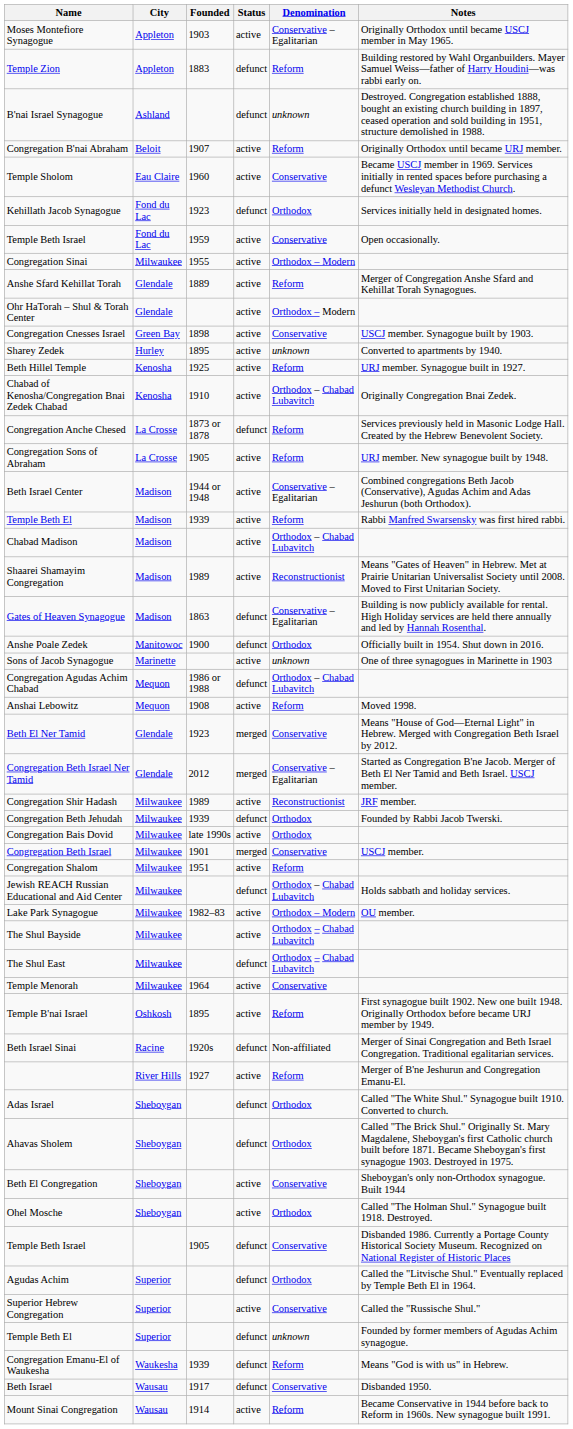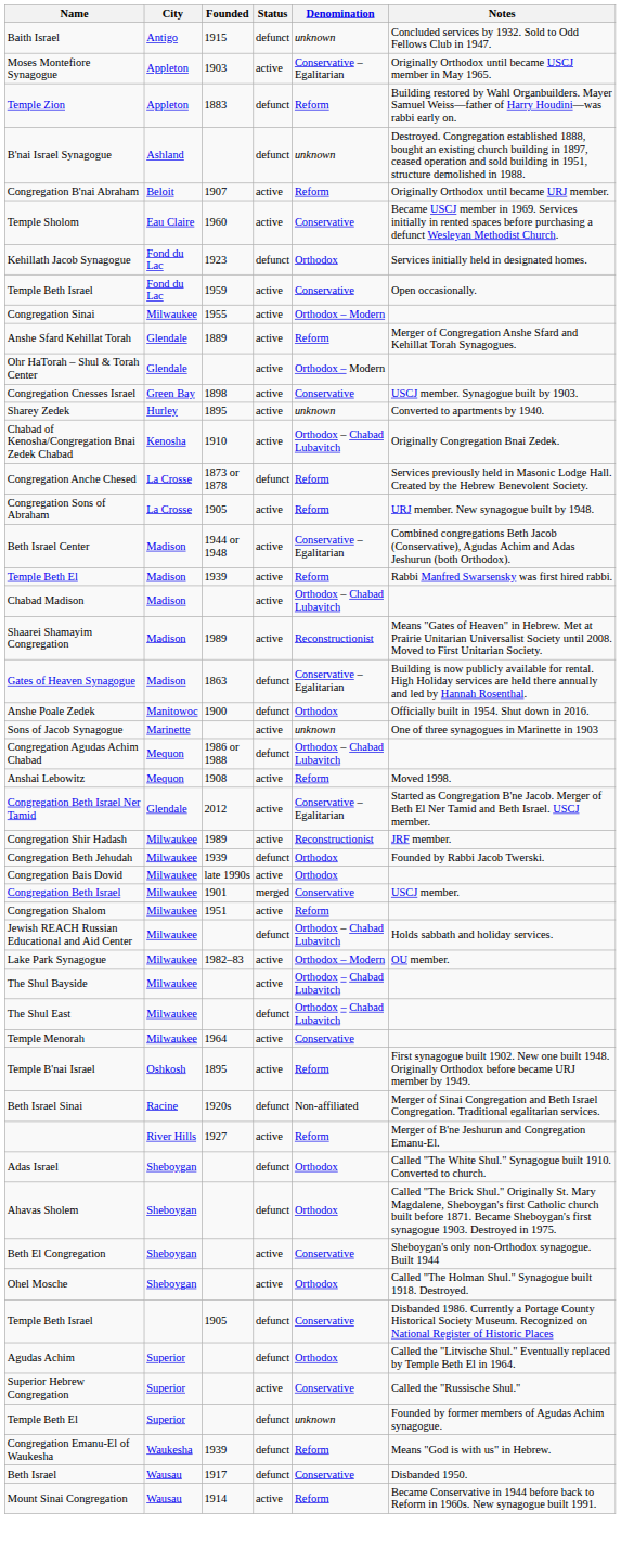 <table class="wikitable sortable">
 <tr>
 <th>Name</th>
 <th>City</th>
 <th>Founded</th>
 <th>Status</th>
 <th><a href='#'>Denomination</a></th>
 <th>Notes</th>
+</tr>
+<tr>
+<td>Baith Israel</td>
+<td><a href='#'>Antigo</a></td>
+<td>1915</td>
+<td>defunct</td>
+<td><em>unknown</em></td>
+<td>Concluded services by 1932. Sold to Odd Fellows Club in 1947.</td>
 </tr>
 <tr>
 <td>Moses Montefiore Synagogue</td>
 <td><a href='#'>Appleton</a></td>
 <td>1903</td>
 <td>active</td>
 <td><a href='#'>Conservative</a> – Egalitarian</td>
 <td>Originally Orthodox until became <a href='#'>USCJ</a> member in May 1965.</td>
 </tr>
 <tr>
 <td><a href='#'>Temple Zion</a></td>
 <td><a href='#'>Appleton</a></td>
 <td>1883</td>
 <td>defunct</td>
 <td><a href='#'>Reform</a></td>
 <td>Building restored by Wahl Organbuilders. Mayer Samuel Weiss—father of <a href='#'>Harry Houdini</a>—was rabbi early on.</td>
 </tr>
 <tr>
 <td>B'nai Israel Synagogue</td>
 <td><a href='#'>Ashland</a></td>
 <td></td>
 <td>defunct</td>
 <td><em>unknown</em></td>
 <td>Destroyed. Congregation established 1888, bought an existing church building in 1897, ceased operation and sold building in 1951, structure demolished in 1988.</td>
 </tr>
 <tr>
 <td>Congregation B'nai Abraham</td>
 <td><a href='#'>Beloit</a></td>
 <td>1907</td>
 <td>active</td>
 <td><a href='#'>Reform</a></td>
 <td>Originally Orthodox until became <a href='#'>URJ</a> member.</td>
 </tr>
 <tr>
 <td>Temple Sholom</td>
 <td><a href='#'>Eau Claire</a></td>
 <td>1960</td>
 <td>active</td>
 <td><a href='#'>Conservative</a></td>
 <td>Became <a href='#'>USCJ</a> member in 1969. Services initially in rented spaces before purchasing a defunct <a href='#'>Wesleyan Methodist Church</a>.</td>
 </tr>
 <tr>
 <td>Kehillath Jacob Synagogue</td>
 <td><a href='#'>Fond du Lac</a></td>
 <td>1923</td>
 <td>defunct</td>
 <td><a href='#'>Orthodox</a></td>
 <td>Services initially held in designated homes.</td>
 </tr>
 <tr>
 <td>Temple Beth Israel</td>
 <td><a href='#'>Fond du Lac</a></td>
 <td>1959</td>
 <td>active</td>
 <td><a href='#'>Conservative</a></td>
 <td>Open occasionally.</td>
 </tr>
 <tr>
 <td>Congregation Sinai</td>
 <td><a href='#'>Milwaukee</a></td>
 <td>1955</td>
 <td>active</td>
 <td><a href='#'>Orthodox – Modern</a></td>
 <td></td>
 </tr>
 <tr>
 <td>Anshe Sfard Kehillat Torah</td>
 <td><a href='#'>Glendale</a></td>
 <td>1889</td>
 <td>active</td>
 <td><a href='#'>Reform</a></td>
 <td>Merger of Congregation Anshe Sfard and Kehillat Torah Synagogues.</td>
 </tr>
 <tr>
 <td>Ohr HaTorah – Shul & Torah Center</td>
 <td><a href='#'>Glendale</a></td>
 <td></td>
 <td>active</td>
 <td><a href='#'>Orthodox –</a> Modern</td>
 <td></td>
 </tr>
 <tr>
 <td>Congregation Cnesses Israel</td>
 <td><a href='#'>Green Bay</a></td>
 <td>1898</td>
 <td>active</td>
 <td><a href='#'>Conservative</a></td>
 <td><a href='#'>USCJ</a> member. Synagogue built by 1903.</td>
 </tr>
 <tr>
 <td>Sharey Zedek</td>
 <td><a href='#'>Hurley</a></td>
 <td>1895</td>
 <td>active</td>
 <td><em>unknown</em></td>
 <td>Converted to apartments by 1940.</td>
 </tr>
 <tr>
-<td>Beth Hillel Temple</td>
-<td><a href='#'>Kenosha</a></td>
-<td>1925</td>
-<td>active</td>
-<td><a href='#'>Reform</a></td>
-<td><a href='#'>URJ</a> member. Synagogue built in 1927.</td>
-</tr>
-<tr>
 <td>Chabad of Kenosha/Congregation Bnai Zedek Chabad</td>
 <td><a href='#'>Kenosha</a></td>
 <td>1910</td>
 <td>active</td>
 <td><a href='#'>Orthodox</a> – <a href='#'>Chabad Lubavitch</a></td>
 <td>Originally Congregation Bnai Zedek.</td>
 </tr>
 <tr>
 <td>Congregation Anche Chesed</td>
 <td><a href='#'>La Crosse</a></td>
 <td>1873 or 1878</td>
 <td>defunct</td>
 <td><a href='#'>Reform</a></td>
 <td>Services previously held in Masonic Lodge Hall. Created by the Hebrew Benevolent Society.</td>
 </tr>
 <tr>
 <td>Congregation Sons of Abraham</td>
 <td><a href='#'>La Crosse</a></td>
 <td>1905</td>
 <td>active</td>
 <td><a href='#'>Reform</a></td>
 <td><a href='#'>URJ</a> member. New synagogue built by 1948.</td>
 </tr>
 <tr>
 <td>Beth Israel Center</td>
 <td><a href='#'>Madison</a></td>
 <td>1944 or 1948</td>
 <td>active</td>
 <td><a href='#'>Conservative</a> –Egalitarian</td>
 <td>Combined congregations Beth Jacob (Conservative), Agudas Achim and Adas Jeshurun (both Orthodox).</td>
 </tr>
 <tr>
 <td><a href='#'>Temple Beth El</a></td>
 <td><a href='#'>Madison</a></td>
 <td>1939</td>
 <td>active</td>
 <td><a href='#'>Reform</a></td>
 <td>Rabbi <a href='#'>Manfred Swarsensky</a> was first hired rabbi.</td>
 </tr>
 <tr>
 <td>Chabad Madison</td>
 <td><a href='#'>Madison</a></td>
 <td></td>
 <td>active</td>
 <td><a href='#'>Orthodox</a> – <a href='#'>Chabad Lubavitch</a></td>
 <td></td>
 </tr>
 <tr>
 <td>Shaarei Shamayim Congregation</td>
 <td><a href='#'>Madison</a></td>
 <td>1989</td>
 <td>active</td>
 <td><a href='#'>Reconstructionist</a></td>
 <td>Means "Gates of Heaven" in Hebrew. Met at Prairie Unitarian Universalist Society until 2008. Moved to First Unitarian Society.</td>
 </tr>
 <tr>
 <td><a href='#'>Gates of Heaven Synagogue</a></td>
 <td><a href='#'>Madison</a></td>
 <td>1863</td>
 <td>defunct</td>
 <td><a href='#'>Conservative</a> – Egalitarian</td>
 <td>Building is now publicly available for rental. High Holiday services are held there annually and led by <a href='#'>Hannah Rosenthal</a>.</td>
 </tr>
 <tr>
 <td>Anshe Poale Zedek</td>
 <td><a href='#'>Manitowoc</a></td>
 <td>1900</td>
 <td>defunct</td>
 <td><a href='#'>Orthodox</a></td>
 <td>Officially built in 1954. Shut down in 2016.</td>
 </tr>
 <tr>
 <td>Sons of Jacob Synagogue</td>
 <td><a href='#'>Marinette</a></td>
 <td></td>
 <td>active</td>
 <td><em>unknown</em></td>
 <td>One of three synagogues in Marinette in 1903</td>
 </tr>
 <tr>
 <td>Congregation Agudas Achim Chabad</td>
 <td><a href='#'>Mequon</a></td>
 <td>1986 or 1988</td>
 <td>defunct</td>
 <td><a href='#'>Orthodox</a> – <a href='#'>Chabad Lubavitch</a></td>
 <td></td>
 </tr>
 <tr>
 <td>Anshai Lebowitz</td>
 <td><a href='#'>Mequon</a></td>
 <td>1908</td>
 <td>active</td>
 <td><a href='#'>Reform</a></td>
 <td>Moved 1998.</td>
 </tr>
 <tr>
-<td><a href='#'>Beth El Ner Tamid</a></td>
-<td><a href='#'>Glendale</a></td>
-<td>1923</td>
-<td>merged</td>
-<td><a href='#'>Conservative</a></td>
-<td>Means "House of God—Eternal Light" in Hebrew. Merged with Congregation Beth Israel by 2012.</td>
-</tr>
-<tr>
 <td><a href='#'>Congregation Beth Israel Ner Tamid</a></td>
 <td><a href='#'>Glendale</a></td>
 <td>2012</td>
-<td>merged</td>
+<td>active</td>
 <td><a href='#'>Conservative</a> – Egalitarian</td>
 <td>Started as Congregation B'ne Jacob. Merger of Beth El Ner Tamid and Beth Israel. <a href='#'>USCJ</a> member.</td>
 </tr>
 <tr>
 <td>Congregation Shir Hadash</td>
 <td><a href='#'>Milwaukee</a></td>
 <td>1989</td>
 <td>active</td>
 <td><a href='#'>Reconstructionist</a></td>
 <td><a href='#'>JRF</a> member.</td>
 </tr>
 <tr>
 <td>Congregation Beth Jehudah</td>
 <td><a href='#'>Milwaukee</a></td>
 <td>1939</td>
 <td>defunct</td>
 <td><a href='#'>Orthodox</a></td>
 <td>Founded by Rabbi Jacob Twerski.</td>
 </tr>
 <tr>
 <td>Congregation Bais Dovid</td>
 <td><a href='#'>Milwaukee</a></td>
 <td>late 1990s</td>
 <td>active</td>
 <td><a href='#'>Orthodox</a></td>
 <td></td>
 </tr>
 <tr>
 <td><a href='#'>Congregation Beth Israel</a></td>
 <td><a href='#'>Milwaukee</a></td>
 <td>1901</td>
 <td>merged</td>
 <td><a href='#'>Conservative</a></td>
 <td><a href='#'>USCJ</a> member.</td>
 </tr>
 <tr>
 <td>Congregation Shalom</td>
 <td><a href='#'>Milwaukee</a></td>
 <td>1951</td>
 <td>active</td>
 <td><a href='#'>Reform</a></td>
 <td></td>
 </tr>
 <tr>
 <td>Jewish REACH Russian Educational and Aid Center</td>
 <td><a href='#'>Milwaukee</a></td>
 <td></td>
 <td>defunct</td>
 <td><a href='#'>Orthodox</a> – <a href='#'>Chabad Lubavitch</a></td>
 <td>Holds sabbath and holiday services.</td>
 </tr>
 <tr>
 <td>Lake Park Synagogue</td>
 <td><a href='#'>Milwaukee</a></td>
 <td>1982–83</td>
 <td>active</td>
 <td><a href='#'>Orthodox – Modern</a></td>
 <td><a href='#'>OU</a> member.</td>
 </tr>
 <tr>
 <td>The Shul Bayside</td>
 <td><a href='#'>Milwaukee</a></td>
 <td></td>
 <td>active</td>
 <td><a href='#'>Orthodox</a> <a href='#'>–</a> <a href='#'>Chabad Lubavitch</a></td>
 <td></td>
 </tr>
 <tr>
 <td>The Shul East</td>
 <td><a href='#'>Milwaukee</a></td>
 <td></td>
 <td>defunct</td>
 <td><a href='#'>Orthodox</a> <a href='#'>–</a> <a href='#'>Chabad Lubavitch</a></td>
 <td></td>
 </tr>
 <tr>
 <td>Temple Menorah</td>
 <td><a href='#'>Milwaukee</a></td>
 <td>1964</td>
 <td>active</td>
 <td><a href='#'>Conservative</a></td>
 <td></td>
 </tr>
 <tr>
 <td>Temple B'nai Israel</td>
 <td><a href='#'>Oshkosh</a></td>
 <td>1895</td>
 <td>active</td>
 <td><a href='#'>Reform</a></td>
 <td>First synagogue built 1902. New one built 1948. Originally Orthodox before became URJ member by 1949.</td>
 </tr>
 <tr>
 <td>Beth Israel Sinai</td>
 <td><a href='#'>Racine</a></td>
 <td>1920s</td>
 <td>defunct</td>
 <td>Non-affiliated</td>
 <td>Merger of Sinai Congregation and Beth Israel Congregation. Traditional egalitarian services.</td>
 </tr>
 <tr>
 <td></td>
 <td><a href='#'>River Hills</a></td>
 <td>1927</td>
 <td>active</td>
 <td><a href='#'>Reform</a></td>
 <td>Merger of B'ne Jeshurun and Congregation Emanu-El.</td>
 </tr>
 <tr>
 <td>Adas Israel</td>
 <td><a href='#'>Sheboygan</a></td>
 <td></td>
 <td>defunct</td>
 <td><a href='#'>Orthodox</a></td>
 <td>Called "The White Shul." Synagogue built 1910. Converted to church.</td>
 </tr>
 <tr>
 <td>Ahavas Sholem</td>
 <td><a href='#'>Sheboygan</a></td>
 <td></td>
 <td>defunct</td>
 <td><a href='#'>Orthodox</a></td>
 <td>Called "The Brick Shul." Originally St. Mary Magdalene, Sheboygan's first Catholic church built before 1871. Became Sheboygan's first synagogue 1903. Destroyed in 1975.</td>
 </tr>
 <tr>
 <td>Beth El Congregation</td>
 <td><a href='#'>Sheboygan</a></td>
 <td></td>
 <td>active</td>
 <td><a href='#'>Conservative</a></td>
 <td>Sheboygan's only non-Orthodox synagogue. Built 1944</td>
 </tr>
 <tr>
 <td>Ohel Mosche</td>
 <td><a href='#'>Sheboygan</a></td>
 <td></td>
 <td>active</td>
 <td><a href='#'>Orthodox</a></td>
 <td>Called "The Holman Shul." Synagogue built 1918. Destroyed.</td>
 </tr>
 <tr>
 <td>Temple Beth Israel</td>
 <td></td>
 <td>1905</td>
 <td>defunct</td>
 <td><a href='#'>Conservative</a></td>
 <td>Disbanded 1986. Currently a Portage County Historical Society Museum. Recognized on <a href='#'>National Register of Historic Places</a></td>
 </tr>
 <tr>
 <td>Agudas Achim</td>
 <td><a href='#'>Superior</a></td>
 <td></td>
 <td>defunct</td>
 <td><a href='#'>Orthodox</a></td>
 <td>Called the "Litvische Shul." Eventually replaced by Temple Beth El in 1964.</td>
 </tr>
 <tr>
 <td>Superior Hebrew Congregation</td>
 <td><a href='#'>Superior</a></td>
 <td></td>
 <td>active</td>
 <td><a href='#'>Conservative</a></td>
 <td>Called the "Russische Shul."</td>
 </tr>
 <tr>
 <td>Temple Beth El</td>
 <td><a href='#'>Superior</a></td>
 <td></td>
 <td>defunct</td>
 <td><em>unknown</em></td>
 <td>Founded by former members of Agudas Achim synagogue.</td>
 </tr>
 <tr>
 <td>Congregation Emanu-El of Waukesha</td>
 <td><a href='#'>Waukesha</a></td>
 <td>1939</td>
 <td>defunct</td>
 <td><a href='#'>Reform</a></td>
 <td>Means "God is with us" in Hebrew.</td>
 </tr>
 <tr>
 <td>Beth Israel</td>
 <td><a href='#'>Wausau</a></td>
 <td>1917</td>
 <td>defunct</td>
 <td><a href='#'>Conservative</a></td>
 <td>Disbanded 1950.</td>
 </tr>
 <tr>
 <td>Mount Sinai Congregation</td>
 <td><a href='#'>Wausau</a></td>
 <td>1914</td>
 <td>active</td>
 <td><a href='#'>Reform</a></td>
 <td>Became Conservative in 1944 before back to Reform in 1960s. New synagogue built 1991.</td>
 </tr>
 </table>
